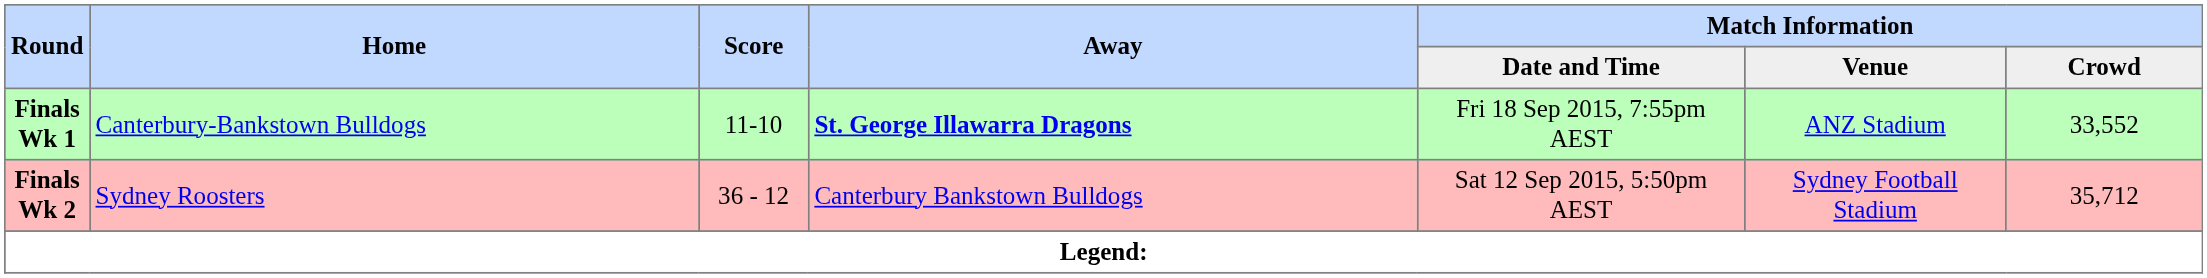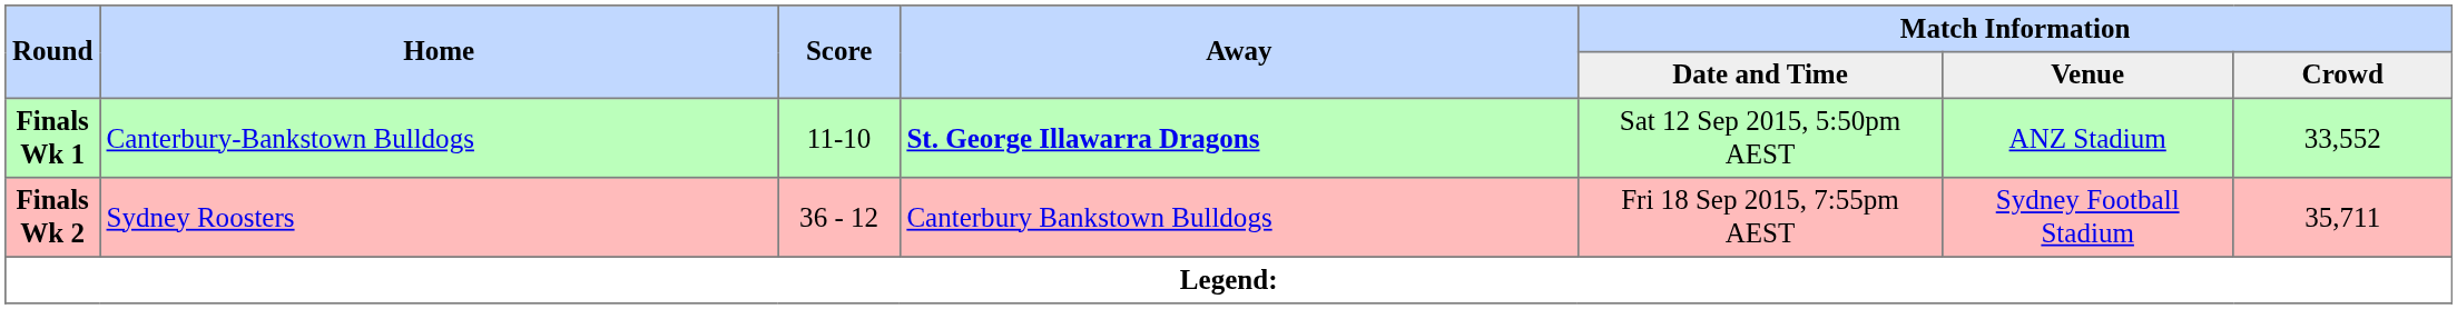 <table border=1 style="border-collapse:collapse; font-size:90%; text-align:center;" cellpadding=3 cellspacing=0 width=100%>
 <tr bgcolor=#C1D8FF>
 <th rowspan=2 width=3%>Round</th>
 <th rowspan=2 width=28%>Home</th>
 <th rowspan=2 width=5%>Score</th>
 <th rowspan=2 width=28%>Away</th>
 <th colspan=6>Match Information</th>
 </tr>
 <tr bgcolor=#EFEFEF>
 <th width=15%>Date and Time</th>
 <th width=12%>Venue</th>
 <th width=9%>Crowd</th>
 </tr>
 <tr bgcolor=#bbffbb>
 <td><strong>Finals Wk 1</strong></td>
 <td align=left> <a href='#'>Canterbury-Bankstown Bulldogs</a></td>
 <td>11-10</td>
 <td align=left><strong> <a href='#'>St. George Illawarra Dragons</a></strong></td>
-<td>Fri  18 Sep 2015, 7:55pm AEST</td>
+<td>Sat 12 Sep 2015, 5:50pm AEST</td>
 <td><a href='#'>ANZ Stadium</a></td>
 <td>33,552</td>
 </tr>
 <tr bgcolor=#ffbbbb>
 <td><strong>Finals Wk 2</strong></td>
 <td align=left> <a href='#'>Sydney Roosters</a></td>
 <td>36 - 12</td>
 <td align=left> <a href='#'>Canterbury Bankstown Bulldogs</a></td>
-<td>Sat 12 Sep 2015, 5:50pm AEST</td>
+<td>Fri  18 Sep 2015, 7:55pm AEST</td>
 <td><a href='#'>Sydney Football Stadium</a></td>
-<td>35,712</td>
+<td>35,711</td>
 </tr>
 <tr>
 <th colspan="11"><strong>Legend</strong>:    </th>
 </tr>
 </table>
